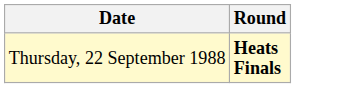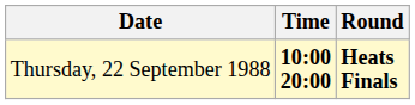 <table class="wikitable">
 <tr>
 <th>Date</th>
+<th>Time</th>
 <th>Round</th>
 </tr>
 <tr style=background:lemonchiffon>
 <td>Thursday, 22 September 1988</td>
+<td><strong>10:00</strong><br><strong>20:00</strong></td>
 <td><strong>Heats</strong><br><strong>Finals</strong></td>
 </tr>
 </table>
